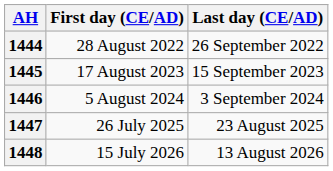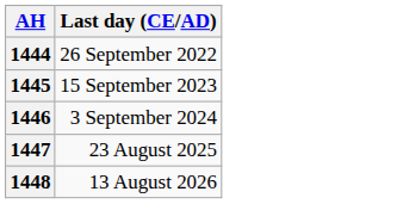 <table class=wikitable style="text-align:right">
 <tr>
 <th scope="col"><a href='#'>AH</a></th>
-<th scope="col">First day (<a href='#'>CE</a>/<a href='#'>AD</a>)</th>
 <th scope="col">Last day (<a href='#'>CE</a>/<a href='#'>AD</a>)</th>
 </tr>
 <tr>
 <th scope="row">1444</th>
-<td>28 August 2022</td>
 <td>26 September 2022</td>
 </tr>
 <tr>
 <th scope="row">1445</th>
-<td>17 August 2023</td>
 <td>15 September 2023</td>
 </tr>
 <tr>
 <th scope="row">1446</th>
-<td>5 August 2024</td>
 <td>3 September 2024</td>
 </tr>
 <tr>
 <th scope="row">1447</th>
-<td>26 July 2025</td>
 <td>23 August 2025</td>
 </tr>
 <tr>
 <th scope="row">1448</th>
-<td>15 July 2026</td>
 <td>13 August 2026</td>
 </tr>
 </table>
